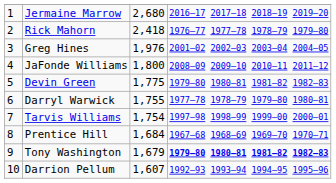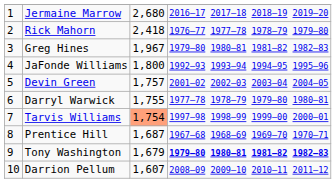 <table class="wikitable">
 <tr>
 </tr>
 <tr>
 <td>1</td>
 <td><a href='#'>Jermaine Marrow</a></td>
 <td>2,680</td>
 <td style="font-size:80%;"><a href='#'>2016–17</a> <a href='#'>2017–18</a> <a href='#'>2018–19</a> <a href='#'>2019–20</a></td>
 </tr>
 <tr>
 <td>2</td>
 <td><a href='#'>Rick Mahorn</a></td>
 <td>2,418</td>
 <td style="font-size:80%;"><a href='#'>1976–77</a> <a href='#'>1977–78</a> <a href='#'>1978–79</a> <a href='#'>1979–80</a></td>
 </tr>
 <tr>
 <td>3</td>
 <td>Greg Hines</td>
-<td>1,976</td>
-<td style="font-size:80%;"><a href='#'>2001–02</a> <a href='#'>2002–03</a> <a href='#'>2003–04</a> <a href='#'>2004–05</a></td>
+<td>1,967</td>
+<td style="font-size:80%;"><a href='#'>1979–80</a> <a href='#'>1980–81</a> <a href='#'>1981–82</a> <a href='#'>1982–83</a></td>
 </tr>
 <tr>
 <td>4</td>
 <td>JaFonde Williams</td>
 <td>1,800</td>
-<td style="font-size:80%;"><a href='#'>2008–09</a> <a href='#'>2009–10</a> <a href='#'>2010–11</a> <a href='#'>2011–12</a></td>
+<td style="font-size:80%;"><a href='#'>1992–93</a> <a href='#'>1993–94</a> <a href='#'>1994–95</a> <a href='#'>1995–96</a></td>
 </tr>
 <tr>
 <td>5</td>
 <td><a href='#'>Devin Green</a></td>
-<td>1,775</td>
-<td style="font-size:80%;"><a href='#'>1979–80</a> <a href='#'>1980–81</a> <a href='#'>1981–82</a> <a href='#'>1982–83</a></td>
+<td>1,757</td>
+<td style="font-size:80%;"><a href='#'>2001–02</a> <a href='#'>2002–03</a> <a href='#'>2003–04</a> <a href='#'>2004–05</a></td>
 </tr>
 <tr>
 <td>6</td>
 <td>Darryl Warwick</td>
 <td>1,755</td>
 <td style="font-size:80%;"><a href='#'>1977–78</a> <a href='#'>1978–79</a> <a href='#'>1979–80</a> <a href='#'>1980–81</a></td>
 </tr>
 <tr>
 <td>7</td>
 <td><a href='#'>Tarvis Williams</a></td>
-<td>1,754</td>
+<td style="background: lightsalmon;">1,754</td>
 <td style="font-size:80%;"><a href='#'>1997–98</a> <a href='#'>1998–99</a> <a href='#'>1999–00</a> <a href='#'>2000–01</a></td>
 </tr>
 <tr>
 <td>8</td>
 <td>Prentice Hill</td>
-<td>1,684</td>
+<td>1,687</td>
 <td style="font-size:80%;"><a href='#'>1967–68</a> <a href='#'>1968–69</a> <a href='#'>1969–70</a> <a href='#'>1970–71</a></td>
 </tr>
 <tr>
 <td>9</td>
 <td>Tony Washington</td>
 <td>1,679</td>
 <td style="font-size:80%;"><strong><a href='#'>1979–80</a> <a href='#'>1980–81</a> <a href='#'>1981–82</a> <a href='#'>1982–83</a></strong></td>
 </tr>
 <tr>
 <td>10</td>
 <td>Darrion Pellum</td>
 <td>1,607</td>
-<td style="font-size:80%;"><a href='#'>1992–93</a> <a href='#'>1993–94</a> <a href='#'>1994–95</a> <a href='#'>1995–96</a></td>
+<td style="font-size:80%;"><a href='#'>2008–09</a> <a href='#'>2009–10</a> <a href='#'>2010–11</a> <a href='#'>2011–12</a></td>
 </tr>
 </table>
